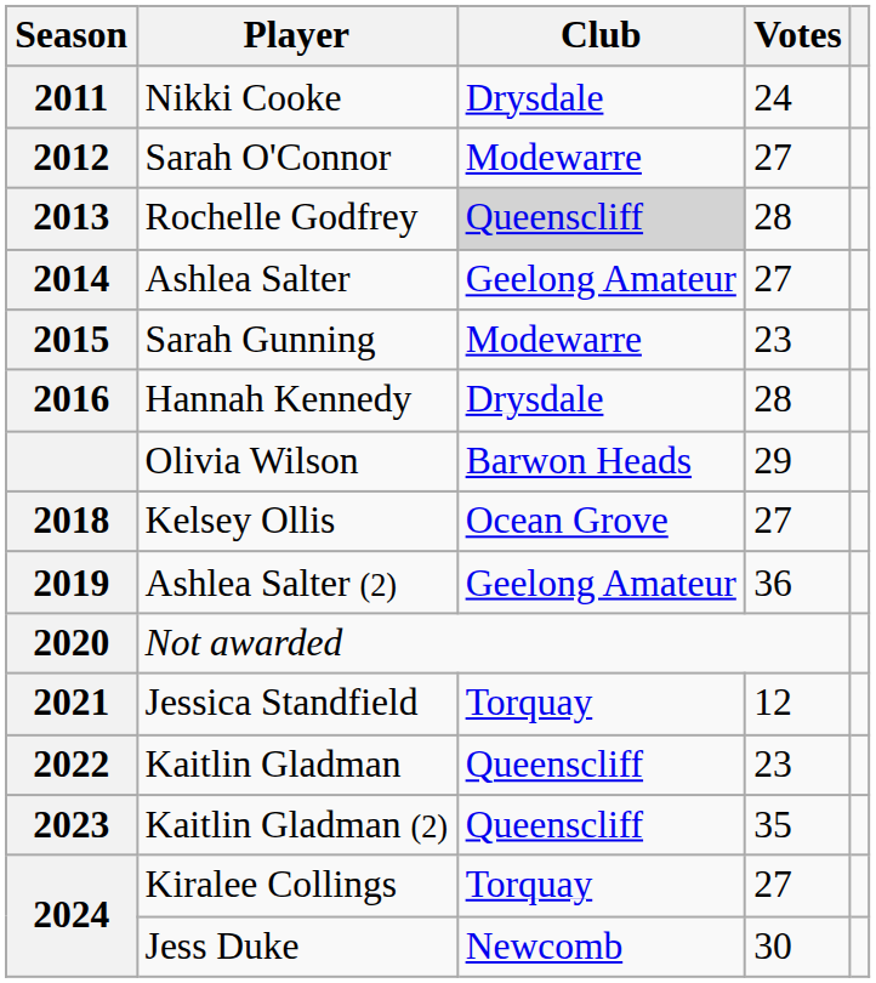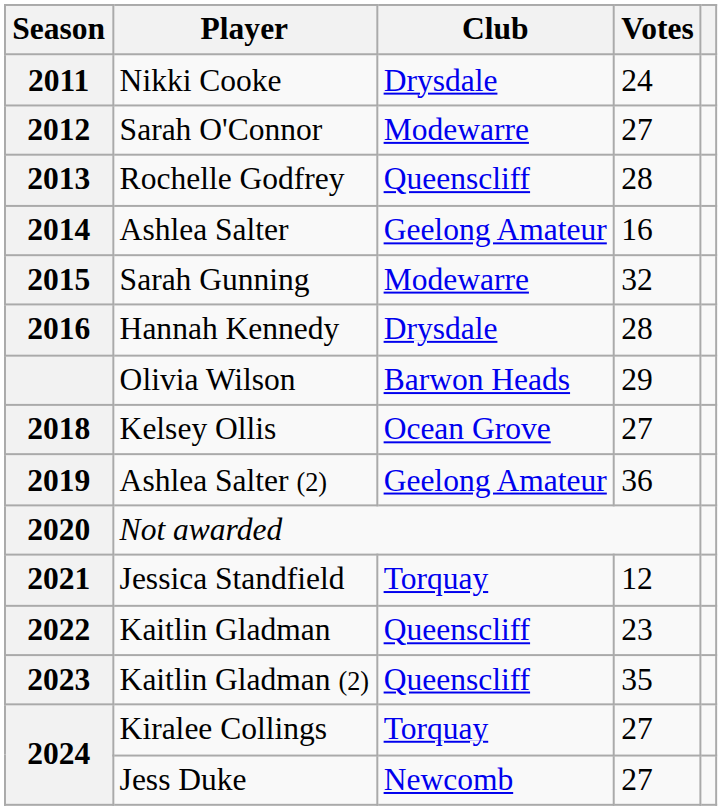 <table class="wikitable sortable">
 <tr>
 <th>Season</th>
 <th>Player</th>
 <th>Club</th>
 <th>Votes</th>
 <th></th>
 </tr>
 <tr>
 <th>2011</th>
 <td>Nikki Cooke</td>
 <td><a href='#'>Drysdale</a></td>
 <td>24</td>
 <td></td>
 </tr>
 <tr>
 <th>2012</th>
 <td>Sarah O'Connor</td>
 <td><a href='#'>Modewarre</a></td>
 <td>27</td>
 <td></td>
 </tr>
 <tr>
 <th>2013</th>
 <td>Rochelle Godfrey</td>
-<td style="background: lightgrey;"><a href='#'>Queenscliff</a></td>
+<td><a href='#'>Queenscliff</a></td>
 <td>28</td>
 <td></td>
 </tr>
 <tr>
 <th>2014</th>
 <td>Ashlea Salter</td>
 <td><a href='#'>Geelong Amateur</a></td>
-<td>27</td>
+<td>16</td>
 <td></td>
 </tr>
 <tr>
 <th>2015</th>
 <td>Sarah Gunning</td>
 <td><a href='#'>Modewarre</a></td>
-<td>23</td>
+<td>32</td>
 <td></td>
 </tr>
 <tr>
 <th>2016</th>
 <td>Hannah Kennedy</td>
 <td><a href='#'>Drysdale</a></td>
 <td>28</td>
 <td></td>
 </tr>
 <tr>
 <th></th>
 <td>Olivia Wilson</td>
 <td><a href='#'>Barwon Heads</a></td>
 <td>29</td>
 <td></td>
 </tr>
 <tr>
 <th>2018</th>
 <td>Kelsey Ollis</td>
 <td><a href='#'>Ocean Grove</a></td>
 <td>27</td>
 <td></td>
 </tr>
 <tr>
 <th>2019</th>
 <td>Ashlea Salter <small>(2)</small></td>
 <td><a href='#'>Geelong Amateur</a></td>
 <td>36</td>
 <td></td>
 </tr>
 <tr>
 <th>2020</th>
 <td colspan="3"><em>Not awarded</em></td>
 <td></td>
 </tr>
 <tr>
 <th>2021</th>
 <td>Jessica Standfield</td>
 <td><a href='#'>Torquay</a></td>
 <td>12</td>
 <td></td>
 </tr>
 <tr>
 <th>2022</th>
 <td>Kaitlin Gladman</td>
 <td><a href='#'>Queenscliff</a></td>
 <td>23</td>
 <td></td>
 </tr>
 <tr>
 <th>2023</th>
 <td>Kaitlin Gladman <small>(2)</small></td>
 <td><a href='#'>Queenscliff</a></td>
 <td>35</td>
 <td></td>
 </tr>
 <tr>
 <th rowspan="2">2024</th>
 <td>Kiralee Collings</td>
 <td><a href='#'>Torquay</a></td>
 <td>27</td>
 <td></td>
 </tr>
 <tr>
 <td>Jess Duke</td>
 <td><a href='#'>Newcomb</a></td>
-<td>30</td>
+<td>27</td>
 <td></td>
 </tr>
 </table>
